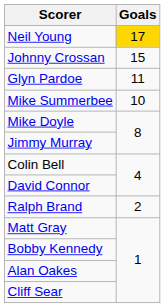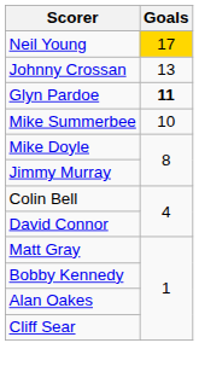 <table class="wikitable">
 <tr>
 <th>Scorer</th>
 <th>Goals</th>
 </tr>
 <tr>
 <td> <a href='#'>Neil Young</a></td>
 <td align=center style="background: gold;">17</td>
 </tr>
 <tr>
 <td> <a href='#'>Johnny Crossan</a></td>
-<td align=center>15</td>
+<td align=center>13</td>
 </tr>
 <tr>
 <td> <a href='#'>Glyn Pardoe</a></td>
-<td align=center>11</td>
+<td align=center><strong>11</strong></td>
 </tr>
 <tr>
 <td> <a href='#'>Mike Summerbee</a></td>
 <td align=center>10</td>
 </tr>
 <tr>
 <td> <a href='#'>Mike Doyle</a></td>
 <td rowspan="2" align=center>8</td>
 </tr>
 <tr>
 <td> <a href='#'>Jimmy Murray</a></td>
 </tr>
 <tr>
 <td> Colin Bell</td>
 <td rowspan="2" align=center>4</td>
 </tr>
 <tr>
 <td> <a href='#'>David Connor</a></td>
 </tr>
 <tr>
-<td> <a href='#'>Ralph Brand</a></td>
-<td align=center>2</td>
-</tr>
-<tr>
 <td> <a href='#'>Matt Gray</a></td>
 <td rowspan="4" align=center>1</td>
 </tr>
 <tr>
 <td> <a href='#'>Bobby Kennedy</a></td>
 </tr>
 <tr>
 <td> <a href='#'>Alan Oakes</a></td>
 </tr>
 <tr>
 <td> <a href='#'>Cliff Sear</a></td>
 </tr>
 </table>
